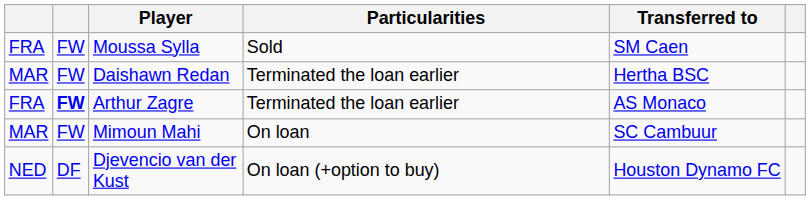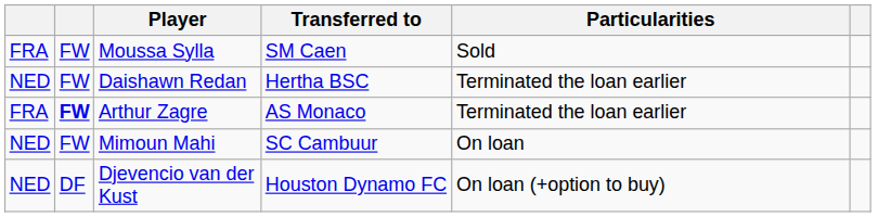 <table class="wikitable plainrowheaders sortable">
 <tr>
 <th></th>
 <th></th>
 <th style="width: 130px;">Player</th>
+<th style="width: 150px;">Transferred to</th>
 <th style="width: 320px;">Particularities</th>
-<th style="width: 150px;">Transferred to</th>
 <th style="width: 10px;"></th>
 </tr>
 <tr>
 <td><strong></strong> <a href='#'>FRA</a></td>
 <td><a href='#'>FW</a></td>
 <td><a href='#'>Moussa Sylla</a></td>
+<td><strong></strong> <a href='#'>SM Caen</a></td>
 <td>Sold</td>
-<td><strong></strong> <a href='#'>SM Caen</a></td>
 <td></td>
 </tr>
 <tr>
-<td><strong></strong> <a href='#'>MAR</a></td>
+<td><strong></strong> <a href='#'>NED</a></td>
 <td><a href='#'>FW</a></td>
 <td><a href='#'>Daishawn Redan</a></td>
+<td><strong></strong> <a href='#'>Hertha BSC</a></td>
 <td>Terminated the loan earlier</td>
-<td><strong></strong> <a href='#'>Hertha BSC</a></td>
 <td></td>
 </tr>
 <tr>
 <td><strong></strong> <a href='#'>FRA</a></td>
 <td><strong><a href='#'>FW</a></strong></td>
 <td><a href='#'>Arthur Zagre</a></td>
+<td><strong></strong> <a href='#'>AS Monaco</a></td>
 <td>Terminated the loan earlier</td>
-<td><strong></strong> <a href='#'>AS Monaco</a></td>
 <td></td>
 </tr>
 <tr>
-<td><strong></strong> <a href='#'>MAR</a></td>
+<td><strong></strong> <a href='#'>NED</a></td>
 <td><a href='#'>FW</a></td>
 <td><a href='#'>Mimoun Mahi</a></td>
+<td><strong></strong> <a href='#'>SC Cambuur</a></td>
 <td>On loan</td>
-<td><strong></strong> <a href='#'>SC Cambuur</a></td>
 <td></td>
 </tr>
 <tr>
 <td><strong></strong> <a href='#'>NED</a></td>
 <td><a href='#'>DF</a></td>
 <td><a href='#'>Djevencio van der Kust</a></td>
+<td><strong></strong> <a href='#'>Houston Dynamo FC</a></td>
 <td>On loan (+option to buy)</td>
-<td><strong></strong> <a href='#'>Houston Dynamo FC</a></td>
 <td></td>
 </tr>
 </table>
